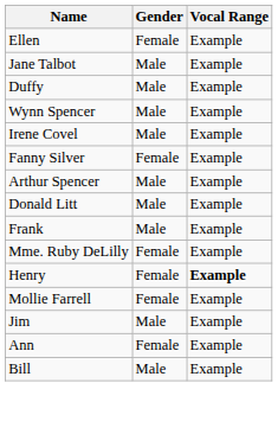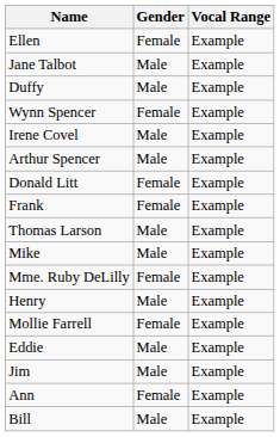 <table class="wikitable">
 <tr>
 <th>Name</th>
 <th>Gender</th>
 <th>Vocal Range</th>
 </tr>
 <tr>
 <td>Ellen</td>
 <td>Female</td>
 <td>Example</td>
 </tr>
 <tr>
 <td>Jane Talbot</td>
 <td>Male</td>
 <td>Example</td>
 </tr>
 <tr>
 <td>Duffy</td>
 <td>Male</td>
 <td>Example</td>
 </tr>
 <tr>
 <td>Wynn Spencer</td>
-<td>Male</td>
+<td>Female</td>
 <td>Example</td>
 </tr>
 <tr>
 <td>Irene Covel</td>
 <td>Male</td>
-<td>Example</td>
-</tr>
-<tr>
-<td>Fanny Silver</td>
-<td>Female</td>
 <td>Example</td>
 </tr>
 <tr>
 <td>Arthur Spencer</td>
 <td>Male</td>
 <td>Example</td>
 </tr>
 <tr>
 <td>Donald Litt</td>
+<td>Female</td>
+<td>Example</td>
+</tr>
+<tr>
+<td>Frank</td>
+<td>Female</td>
+<td>Example</td>
+</tr>
+<tr>
+<td>Thomas Larson</td>
 <td>Male</td>
 <td>Example</td>
 </tr>
 <tr>
-<td>Frank</td>
+<td>Mike</td>
 <td>Male</td>
 <td>Example</td>
 </tr>
 <tr>
 <td>Mme. Ruby DeLilly</td>
 <td>Female</td>
 <td>Example</td>
 </tr>
 <tr>
 <td>Henry</td>
-<td>Female</td>
-<td><strong>Example</strong></td>
+<td>Male</td>
+<td>Example</td>
 </tr>
 <tr>
 <td>Mollie Farrell</td>
 <td>Female</td>
+<td>Example</td>
+</tr>
+<tr>
+<td>Eddie</td>
+<td>Male</td>
 <td>Example</td>
 </tr>
 <tr>
 <td>Jim</td>
 <td>Male</td>
 <td>Example</td>
 </tr>
 <tr>
 <td>Ann</td>
 <td>Female</td>
 <td>Example</td>
 </tr>
 <tr>
 <td>Bill</td>
 <td>Male</td>
 <td>Example</td>
 </tr>
 </table>
